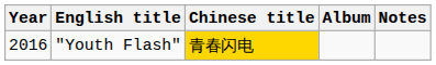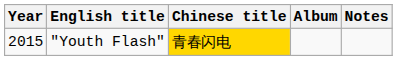 <table class="wikitable">
 <tr>
 <th>Year</th>
 <th>English title</th>
 <th>Chinese title</th>
 <th>Album</th>
 <th>Notes</th>
 </tr>
 <tr>
-<td>2016</td>
+<td>2015</td>
 <td>"Youth Flash"</td>
 <td style="background: gold;">青春闪电</td>
 <td></td>
 <td></td>
 </tr>
 </table>
